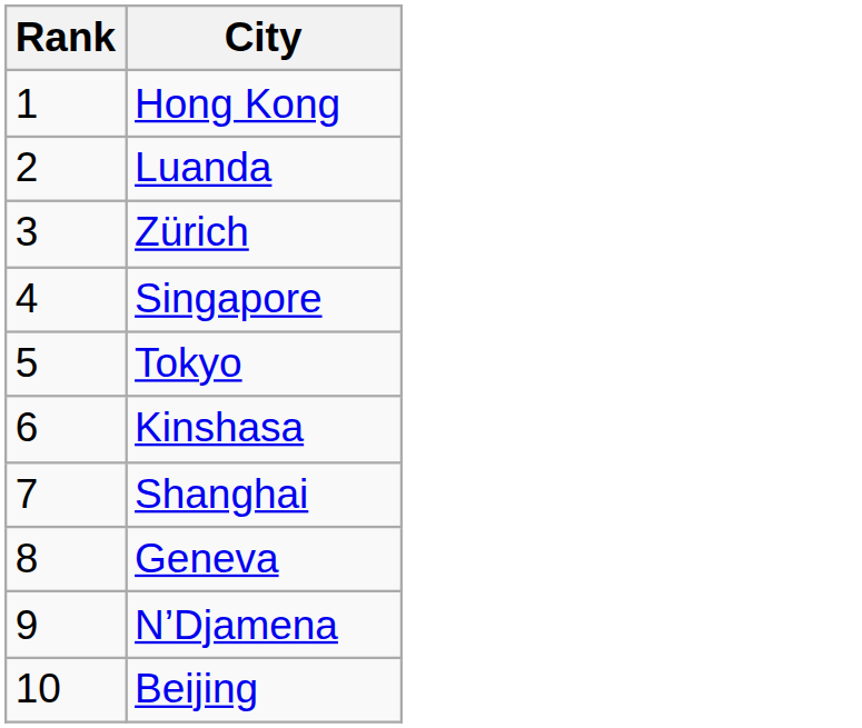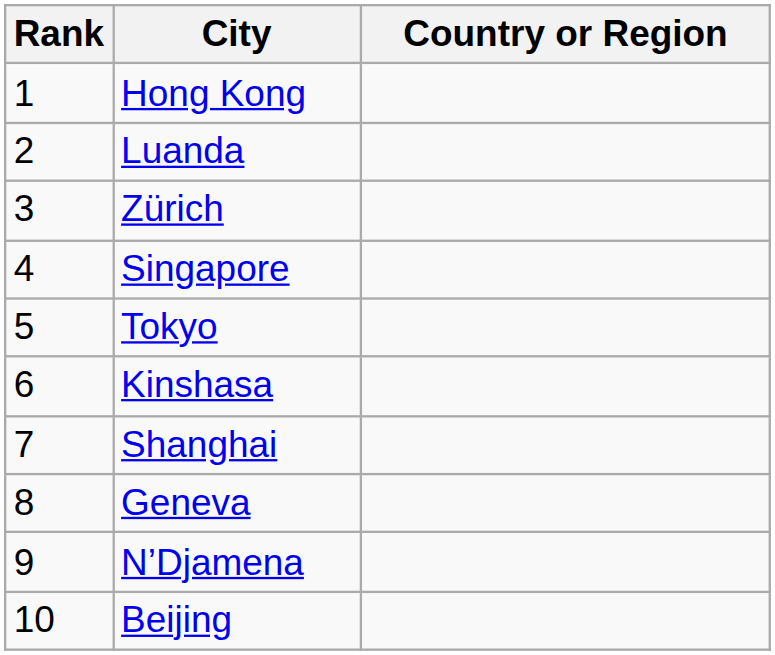 <table class="wikitable sortable">
 <tr>
 <th scope="col">Rank</th>
 <th scope="col" style="width:100px;">City</th>
+<th scope="col" style="width:170px;">Country or Region</th>
 </tr>
 <tr>
 <td>1</td>
 <td><a href='#'>Hong Kong</a></td>
+<td></td>
 </tr>
 <tr>
 <td>2</td>
 <td><a href='#'>Luanda</a></td>
+<td></td>
 </tr>
 <tr>
 <td>3</td>
 <td><a href='#'>Zürich</a></td>
+<td></td>
 </tr>
 <tr>
 <td>4</td>
 <td><a href='#'>Singapore</a></td>
+<td></td>
 </tr>
 <tr>
 <td>5</td>
 <td><a href='#'>Tokyo</a></td>
+<td></td>
 </tr>
 <tr>
 <td>6</td>
 <td><a href='#'>Kinshasa</a></td>
+<td></td>
 </tr>
 <tr>
 <td>7</td>
 <td><a href='#'>Shanghai</a></td>
+<td></td>
 </tr>
 <tr>
 <td>8</td>
 <td><a href='#'>Geneva</a></td>
+<td></td>
 </tr>
 <tr>
 <td>9</td>
 <td><a href='#'>N’Djamena</a></td>
+<td></td>
 </tr>
 <tr>
 <td>10</td>
 <td><a href='#'>Beijing</a></td>
+<td></td>
 </tr>
 </table>
